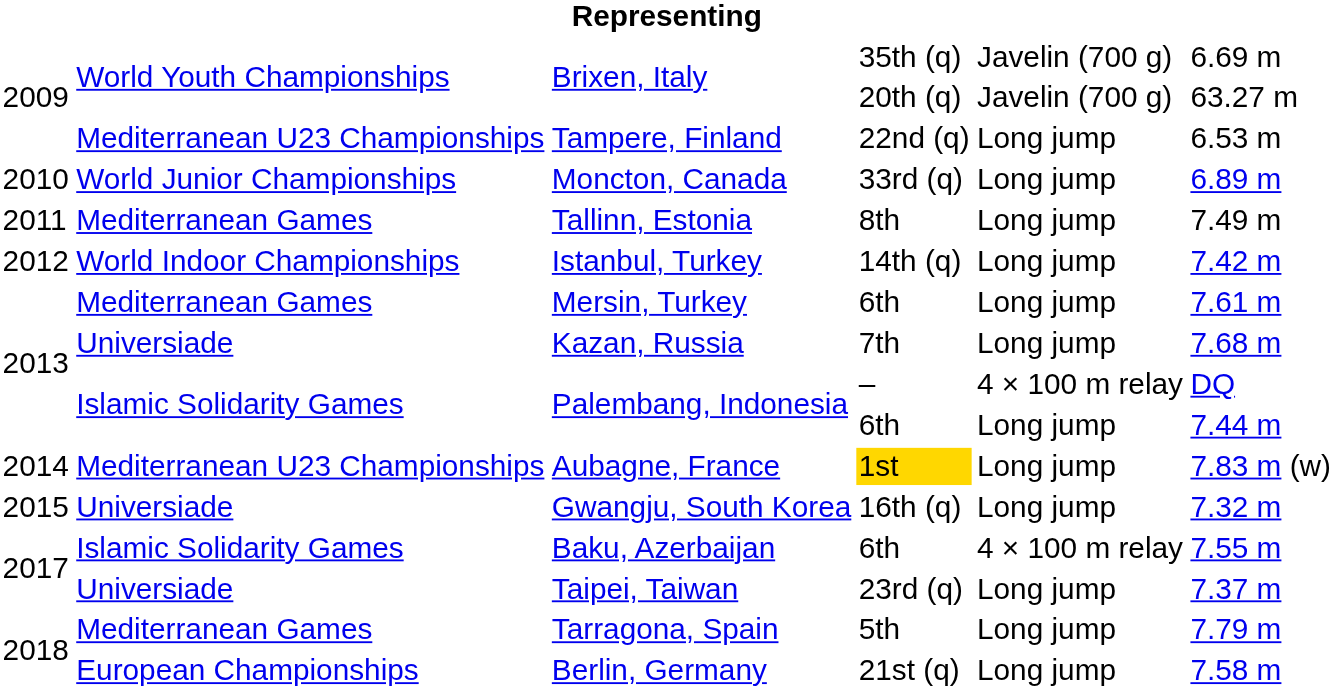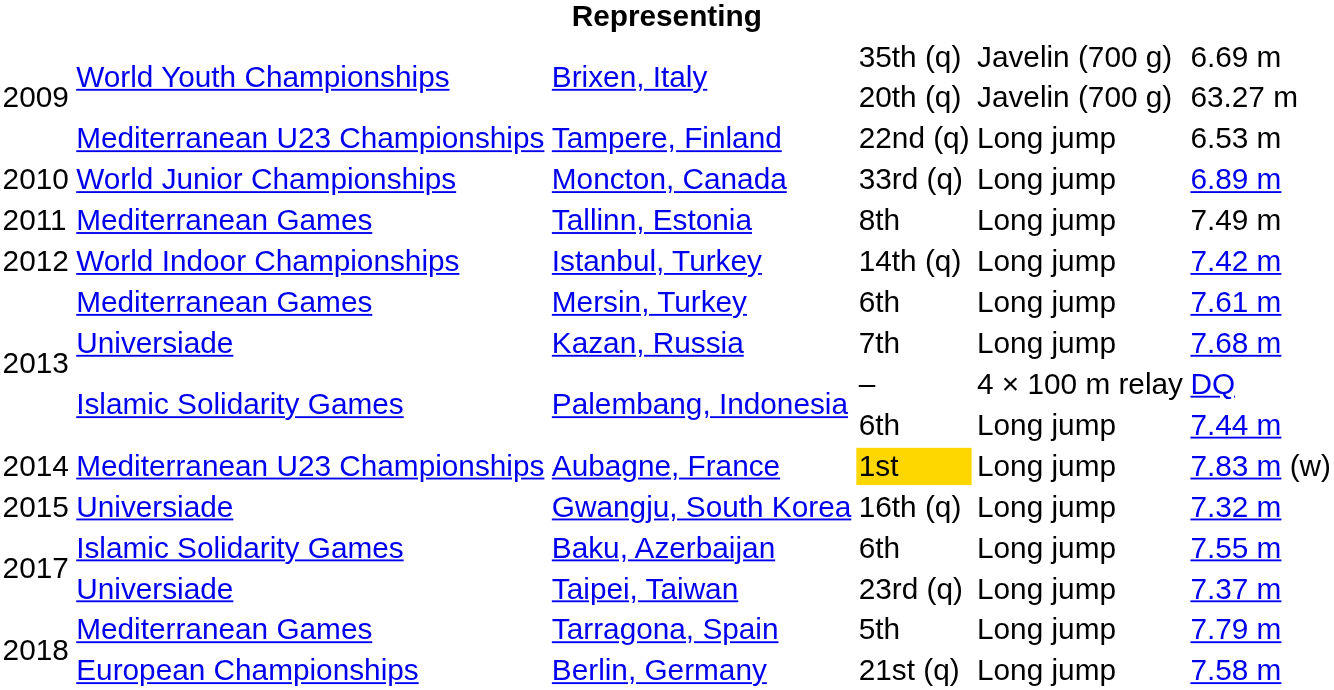 <table>
 <tr>
 <th colspan="6">Representing </th>
 </tr>
 <tr>
 <td rowspan=3>2009</td>
 <td rowspan=2><a href='#'>World Youth Championships</a></td>
 <td rowspan=2><a href='#'>Brixen, Italy</a></td>
 <td>35th (q)</td>
 <td>Javelin (700 g)</td>
 <td>6.69 m</td>
 </tr>
 <tr>
 <td>20th (q)</td>
 <td>Javelin (700 g)</td>
 <td>63.27 m</td>
 </tr>
 <tr>
 <td><a href='#'>Mediterranean U23 Championships</a></td>
 <td><a href='#'>Tampere, Finland</a></td>
 <td>22nd (q)</td>
 <td>Long jump</td>
 <td>6.53 m</td>
 </tr>
 <tr>
 <td>2010</td>
 <td><a href='#'>World Junior Championships</a></td>
 <td><a href='#'>Moncton, Canada</a></td>
 <td>33rd (q)</td>
 <td>Long jump</td>
 <td><a href='#'>6.89 m</a></td>
 </tr>
 <tr>
 <td>2011</td>
 <td><a href='#'>Mediterranean Games</a></td>
 <td><a href='#'>Tallinn, Estonia</a></td>
 <td>8th</td>
 <td>Long jump</td>
 <td>7.49 m</td>
 </tr>
 <tr>
 <td>2012</td>
 <td><a href='#'>World Indoor Championships</a></td>
 <td><a href='#'>Istanbul, Turkey</a></td>
 <td>14th (q)</td>
 <td>Long jump</td>
 <td><a href='#'>7.42 m</a></td>
 </tr>
 <tr>
 <td rowspan=4>2013</td>
 <td><a href='#'>Mediterranean Games</a></td>
 <td><a href='#'>Mersin, Turkey</a></td>
 <td>6th</td>
 <td>Long jump</td>
 <td><a href='#'>7.61 m</a></td>
 </tr>
 <tr>
 <td><a href='#'>Universiade</a></td>
 <td><a href='#'>Kazan, Russia</a></td>
 <td>7th</td>
 <td>Long jump</td>
 <td><a href='#'>7.68 m</a></td>
 </tr>
 <tr>
 <td rowspan=2><a href='#'>Islamic Solidarity Games</a></td>
 <td rowspan=2><a href='#'>Palembang, Indonesia</a></td>
 <td>–</td>
 <td>4 × 100 m relay</td>
 <td><a href='#'>DQ</a></td>
 </tr>
 <tr>
 <td>6th</td>
 <td>Long jump</td>
 <td><a href='#'>7.44 m</a></td>
 </tr>
 <tr>
 <td>2014</td>
 <td><a href='#'>Mediterranean U23 Championships</a></td>
 <td><a href='#'>Aubagne, France</a></td>
 <td bgcolor=gold>1st</td>
 <td>Long jump</td>
 <td><a href='#'>7.83 m</a> (w)</td>
 </tr>
 <tr>
 <td>2015</td>
 <td><a href='#'>Universiade</a></td>
 <td><a href='#'>Gwangju, South Korea</a></td>
 <td>16th (q)</td>
 <td>Long jump</td>
 <td><a href='#'>7.32 m</a></td>
 </tr>
 <tr>
 <td rowspan=2>2017</td>
 <td><a href='#'>Islamic Solidarity Games</a></td>
 <td><a href='#'>Baku, Azerbaijan</a></td>
 <td>6th</td>
-<td>4 × 100 m relay</td>
+<td>Long jump</td>
 <td><a href='#'>7.55 m</a></td>
 </tr>
 <tr>
 <td><a href='#'>Universiade</a></td>
 <td><a href='#'>Taipei, Taiwan</a></td>
 <td>23rd (q)</td>
 <td>Long jump</td>
 <td><a href='#'>7.37 m</a></td>
 </tr>
 <tr>
 <td rowspan=2>2018</td>
 <td><a href='#'>Mediterranean Games</a></td>
 <td><a href='#'>Tarragona, Spain</a></td>
 <td>5th</td>
 <td>Long jump</td>
 <td><a href='#'>7.79 m</a></td>
 </tr>
 <tr>
 <td><a href='#'>European Championships</a></td>
 <td><a href='#'>Berlin, Germany</a></td>
 <td>21st (q)</td>
 <td>Long jump</td>
 <td><a href='#'>7.58 m</a></td>
 </tr>
 </table>
